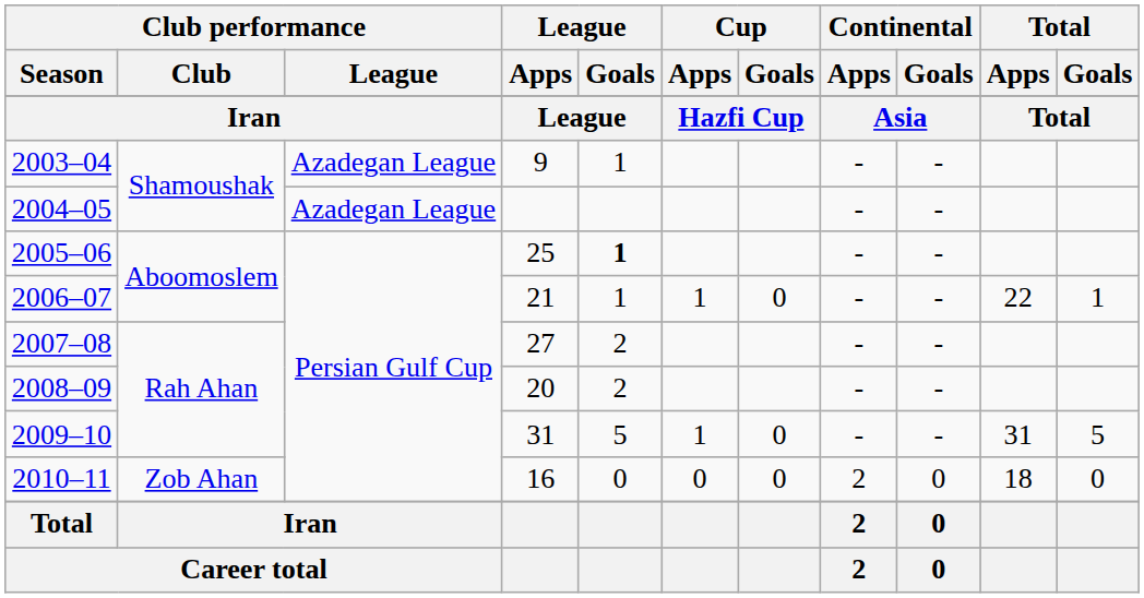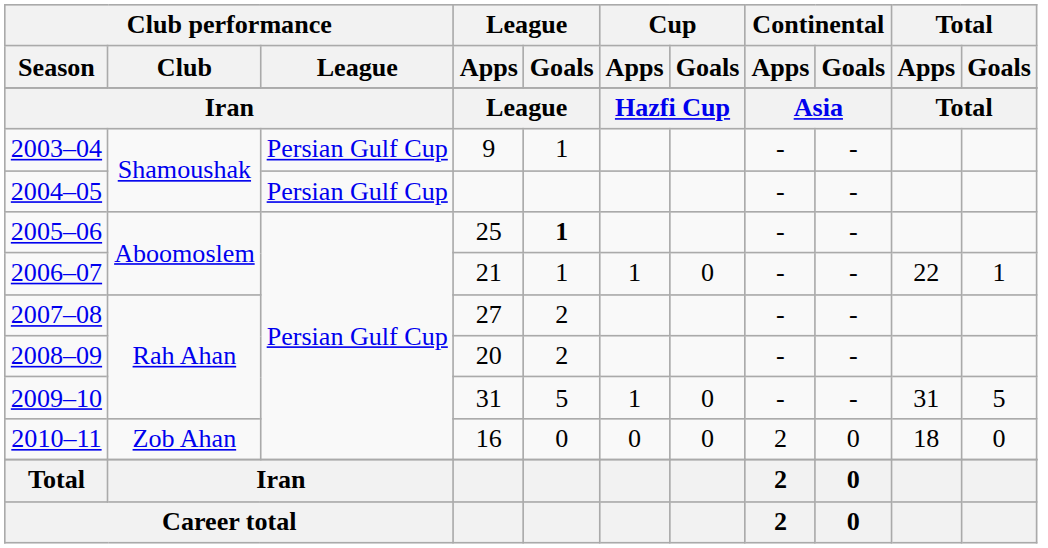 <table class="wikitable" style="text-align:center">
 <tr>
 <th colspan=3>Club performance</th>
 <th colspan=2>League</th>
 <th colspan=2>Cup</th>
 <th colspan=2>Continental</th>
 <th colspan=2>Total</th>
 </tr>
 <tr>
 <th>Season</th>
 <th>Club</th>
 <th>League</th>
 <th>Apps</th>
 <th>Goals</th>
 <th>Apps</th>
 <th>Goals</th>
 <th>Apps</th>
 <th>Goals</th>
 <th>Apps</th>
 <th>Goals</th>
 </tr>
 <tr>
 </tr>
 <tr>
 <th colspan=3>Iran</th>
 <th colspan=2>League</th>
 <th colspan=2><a href='#'>Hazfi Cup</a></th>
 <th colspan=2><a href='#'>Asia</a></th>
 <th colspan=2>Total</th>
 </tr>
 <tr>
 <td><a href='#'>2003–04</a></td>
 <td rowspan="2"><a href='#'>Shamoushak</a></td>
-<td rowspan="1"><a href='#'>Azadegan League</a></td>
+<td rowspan="1"><a href='#'>Persian Gulf Cup</a></td>
 <td>9</td>
 <td>1</td>
 <td></td>
 <td></td>
 <td>-</td>
 <td>-</td>
 <td></td>
 <td></td>
 </tr>
 <tr>
 <td><a href='#'>2004–05</a></td>
-<td rowspan="1"><a href='#'>Azadegan League</a></td>
+<td rowspan="1"><a href='#'>Persian Gulf Cup</a></td>
 <td></td>
 <td></td>
 <td></td>
 <td></td>
 <td>-</td>
 <td>-</td>
 <td></td>
 <td></td>
 </tr>
 <tr>
 <td><a href='#'>2005–06</a></td>
 <td rowspan="2"><a href='#'>Aboomoslem</a></td>
 <td rowspan="6"><a href='#'>Persian Gulf Cup</a></td>
 <td>25</td>
 <td><strong>1</strong></td>
 <td></td>
 <td></td>
 <td>-</td>
 <td>-</td>
 <td></td>
 <td></td>
 </tr>
 <tr>
 <td><a href='#'>2006–07</a></td>
 <td>21</td>
 <td>1</td>
 <td>1</td>
 <td>0</td>
 <td>-</td>
 <td>-</td>
 <td>22</td>
 <td>1</td>
 </tr>
 <tr>
 <td><a href='#'>2007–08</a></td>
 <td rowspan="3"><a href='#'>Rah Ahan</a></td>
 <td>27</td>
 <td>2</td>
 <td></td>
 <td></td>
 <td>-</td>
 <td>-</td>
 <td></td>
 <td></td>
 </tr>
 <tr>
 <td><a href='#'>2008–09</a></td>
 <td>20</td>
 <td>2</td>
 <td></td>
 <td></td>
 <td>-</td>
 <td>-</td>
 <td></td>
 <td></td>
 </tr>
 <tr>
 <td><a href='#'>2009–10</a></td>
 <td>31</td>
 <td>5</td>
 <td>1</td>
 <td>0</td>
 <td>-</td>
 <td>-</td>
 <td>31</td>
 <td>5</td>
 </tr>
 <tr>
 <td><a href='#'>2010–11</a></td>
 <td rowspan="1"><a href='#'>Zob Ahan</a></td>
 <td>16</td>
 <td>0</td>
 <td>0</td>
 <td>0</td>
 <td>2</td>
 <td>0</td>
 <td>18</td>
 <td>0</td>
 </tr>
 <tr>
 </tr>
 <tr>
 <th rowspan=1>Total</th>
 <th colspan=2>Iran</th>
 <th></th>
 <th></th>
 <th></th>
 <th></th>
 <th>2</th>
 <th>0</th>
 <th></th>
 <th></th>
 </tr>
 <tr>
 <th colspan=3>Career total</th>
 <th></th>
 <th></th>
 <th></th>
 <th></th>
 <th>2</th>
 <th>0</th>
 <th></th>
 <th></th>
 </tr>
 </table>
